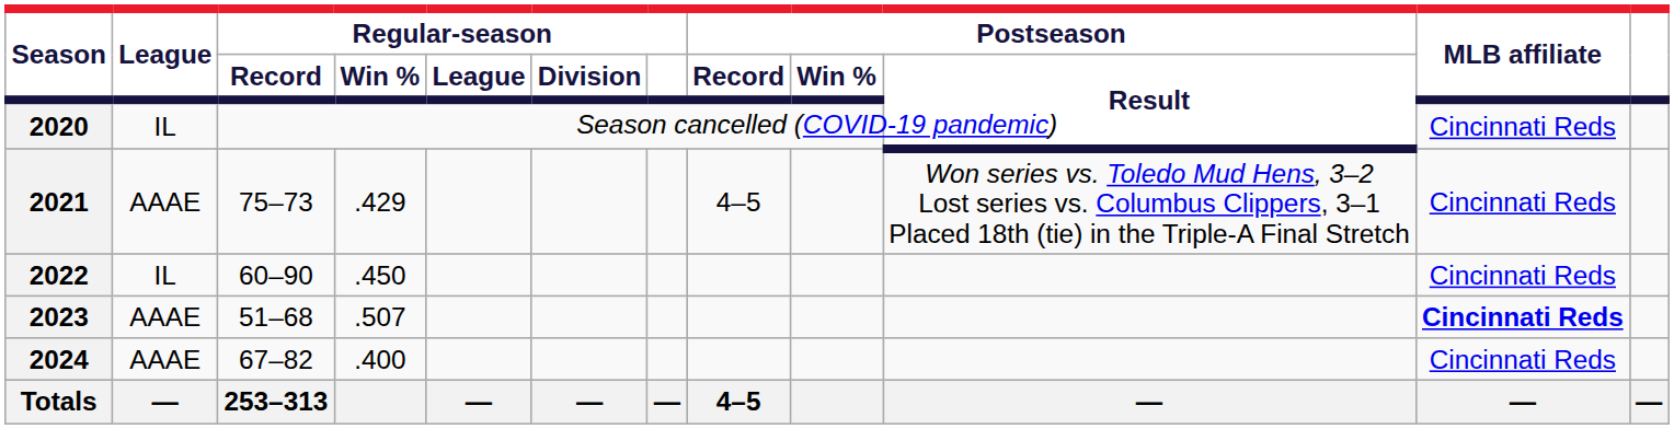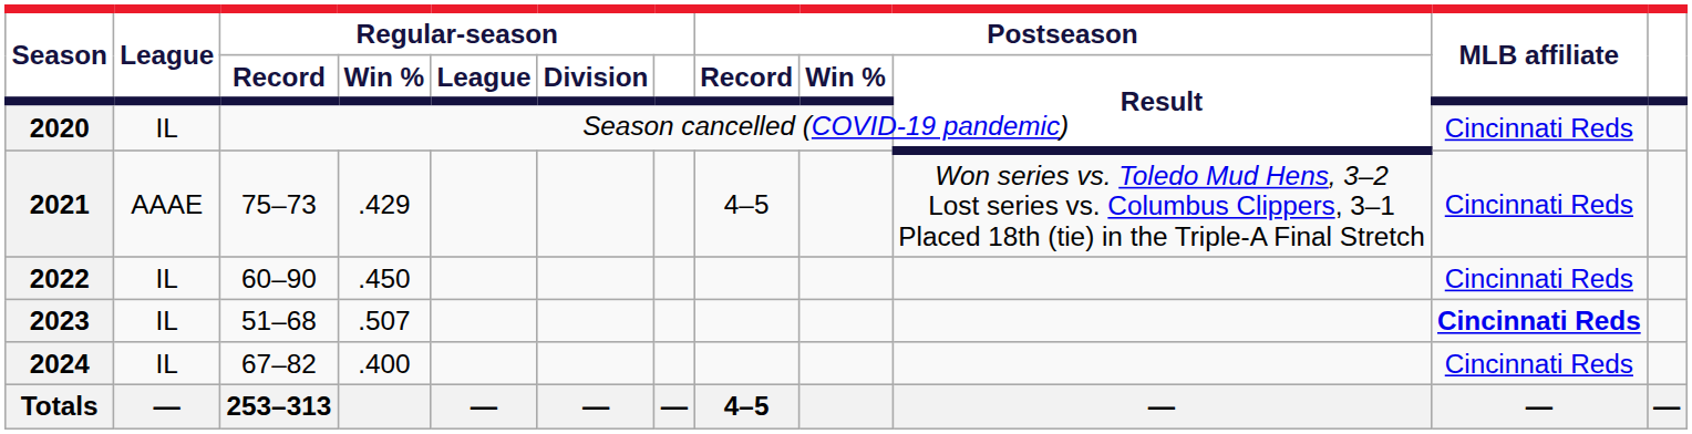 <table class="wikitable sortable plainrowheaders" style="font-size: 95%; text-align:center;">
 <tr>
 <th rowspan="2" scope="col" style="background-color:#ffffff; border-top:#EC1B2B 5px solid; border-bottom:#151240 5px solid; color:#151240">Season</th>
 <th rowspan="2" scope="col" style="background-color:#ffffff; border-top:#EC1B2B 5px solid; border-bottom:#151240 5px solid; color:#151240">League</th>
 <th colspan="5" scope="col" style="background-color:#ffffff; border-top:#EC1B2B 5px solid; color:#151240">Regular-season</th>
 <th colspan="3" scope="col" style="background-color:#ffffff; border-top:#EC1B2B 5px solid; color:#151240">Postseason</th>
 <th rowspan="2" scope="col" style="background-color:#ffffff; border-top:#EC1B2B 5px solid; border-bottom:#151240 5px solid; color:#151240">MLB affiliate</th>
 <th class="unsortable" rowspan="2" scope="col" style="background-color:#ffffff; border-top:#EC1B2B 5px solid; border-bottom:#151240 5px solid; color:#151240"></th>
 </tr>
 <tr>
 <th scope="col" style="background-color:#ffffff; border-bottom:#151240 5px solid; color:#151240">Record</th>
 <th scope="col" style="background-color:#ffffff; border-bottom:#151240 5px solid; color:#151240">Win %</th>
 <th scope="col" style="background-color:#ffffff; border-bottom:#151240 5px solid; color:#151240">League</th>
 <th scope="col" style="background-color:#ffffff; border-bottom:#151240 5px solid; color:#151240">Division</th>
 <th scope="col" style="background-color:#ffffff; border-bottom:#151240 5px solid; color:#151240"></th>
 <th scope="col" style="background-color:#ffffff; border-bottom:#151240 5px solid; color:#151240">Record</th>
 <th scope="col" style="background-color:#ffffff; border-bottom:#151240 5px solid; color:#151240">Win %</th>
 <th class="unsortable" rowspan="2" scope="col" style="background-color:#ffffff; border-bottom:#151240 5px solid; color:#151240">Result</th>
 </tr>
 <tr>
 <th scope="row" style="text-align:center">2020</th>
 <td>IL</td>
 <td colspan="8"><em>Season cancelled (<a href='#'>COVID-19 pandemic</a>)</em></td>
 <td><a href='#'>Cincinnati Reds</a></td>
 <td></td>
 </tr>
 <tr>
 <th scope="row" style="text-align:center">2021</th>
 <td>AAAE</td>
 <td>75–73</td>
 <td>.429</td>
 <td></td>
 <td></td>
 <td></td>
 <td>4–5</td>
 <td></td>
 <td><em>Won series vs. <a href='#'>Toledo Mud Hens</a>, 3–2</em><br>Lost series vs. <a href='#'>Columbus Clippers</a>, 3–1<br>Placed 18th (tie) in the Triple-A Final Stretch</td>
 <td><a href='#'>Cincinnati Reds</a></td>
 <td></td>
 </tr>
 <tr>
 <th scope="row" style="text-align:center">2022</th>
 <td>IL</td>
 <td>60–90</td>
 <td>.450</td>
 <td></td>
 <td></td>
 <td></td>
 <td></td>
 <td></td>
 <td></td>
 <td><a href='#'>Cincinnati Reds</a></td>
 <td></td>
 </tr>
 <tr>
 <th scope="row" style="text-align:center">2023</th>
-<td>AAAE</td>
+<td>IL</td>
 <td>51–68</td>
 <td>.507</td>
 <td></td>
 <td></td>
 <td></td>
 <td></td>
 <td></td>
 <td></td>
 <td><strong><a href='#'>Cincinnati Reds</a></strong></td>
 <td></td>
 </tr>
 <tr>
 <th scope="row" style="text-align:center">2024</th>
-<td>AAAE</td>
+<td>IL</td>
 <td>67–82</td>
 <td>.400</td>
 <td></td>
 <td></td>
 <td></td>
 <td></td>
 <td></td>
 <td></td>
 <td><a href='#'>Cincinnati Reds</a></td>
 <td></td>
 </tr>
 <tr class="sortbottom">
 <th scope="row" style="text-align:center"><strong>Totals</strong></th>
 <th>—</th>
 <th>253–313</th>
 <th></th>
 <th>—</th>
 <th>—</th>
 <th>—</th>
 <th>4–5</th>
 <th></th>
 <th>—</th>
 <th>—</th>
 <th>—</th>
 </tr>
 </table>
